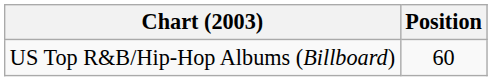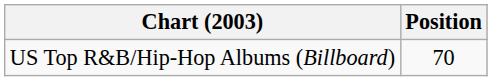 <table class="wikitable plainrowheaders">
 <tr>
 <th>Chart (2003)</th>
 <th>Position</th>
 </tr>
 <tr>
 <td>US Top R&B/Hip-Hop Albums (<em>Billboard</em>)</td>
-<td style="text-align:center;">60</td>
+<td style="text-align:center;">70</td>
 </tr>
 </table>
